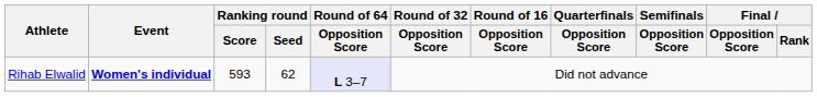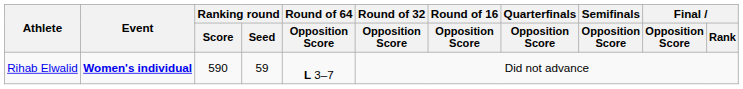 <table class="wikitable" style="font-size:90%; text-align:center">
 <tr>
 <th rowspan=2>Athlete</th>
 <th rowspan=2>Event</th>
 <th colspan="2">Ranking round</th>
 <th>Round of 64</th>
 <th>Round of 32</th>
 <th>Round of 16</th>
 <th>Quarterfinals</th>
 <th>Semifinals</th>
 <th colspan="2">Final / </th>
 </tr>
 <tr style="font-size:95%">
 <th>Score</th>
 <th>Seed</th>
 <th>Opposition<br>Score</th>
 <th>Opposition<br>Score</th>
 <th>Opposition<br>Score</th>
 <th>Opposition<br>Score</th>
 <th>Opposition<br>Score</th>
 <th>Opposition<br>Score</th>
 <th>Rank</th>
 </tr>
 <tr align=center>
 <td align=left><a href='#'>Rihab Elwalid</a></td>
 <td align=left><strong><a href='#'>Women's individual</a></strong></td>
-<td>593</td>
-<td>62</td>
-<td style="background: lavender;"><br><strong>L</strong> 3–7</td>
+<td>590</td>
+<td>59</td>
+<td><br><strong>L</strong> 3–7</td>
 <td colspan="6">Did not advance</td>
 </tr>
 </table>
